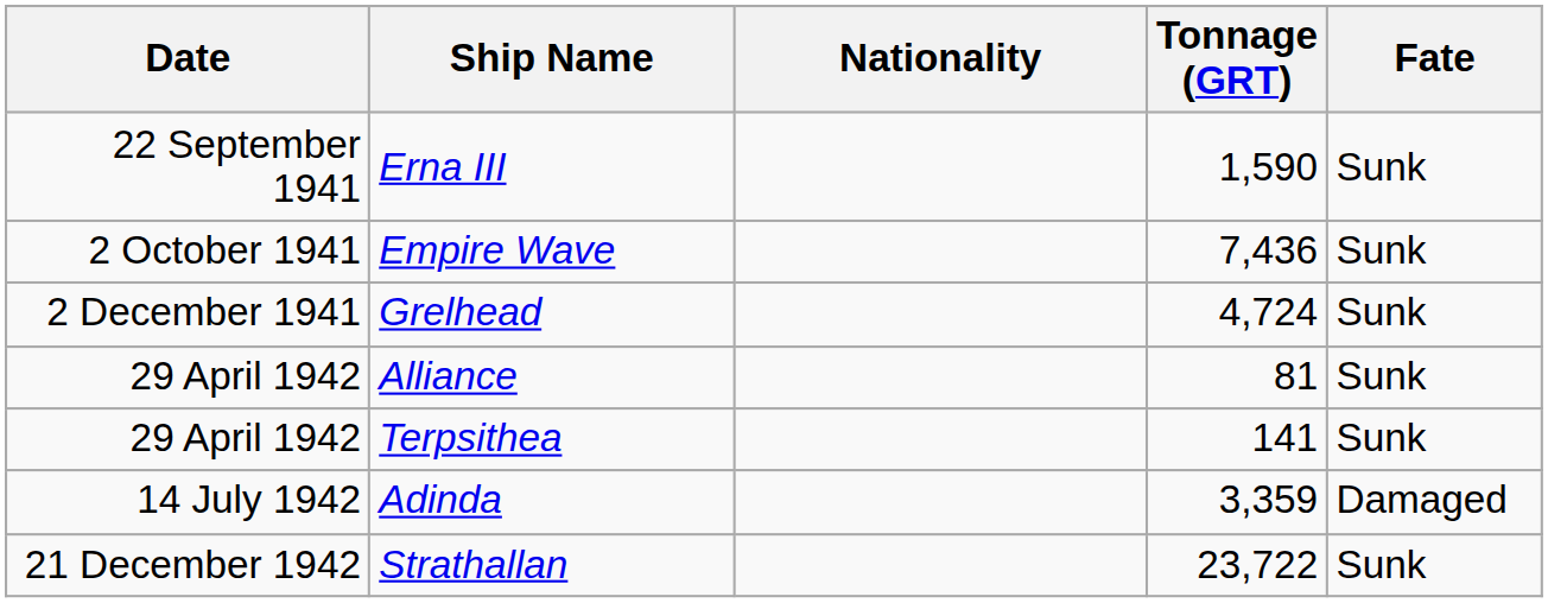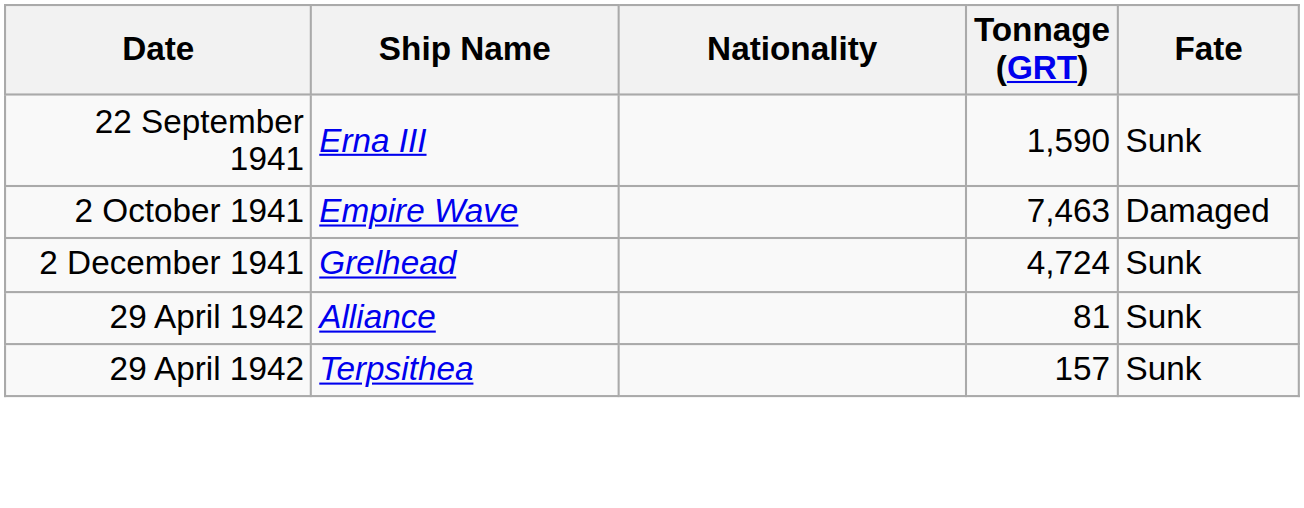 <table class="wikitable sortable">
 <tr>
 <th width="140px">Date</th>
 <th width="140px">Ship Name</th>
 <th width="160px">Nationality</th>
 <th width="25px">Tonnage<br>(<a href='#'>GRT</a>)</th>
 <th width="80px">Fate</th>
 </tr>
 <tr>
 <td align="right">22 September 1941</td>
 <td align="left"><a href='#'><em>Erna III</em></a></td>
 <td align="left"></td>
 <td align="right">1,590</td>
 <td align="left">Sunk</td>
 </tr>
 <tr>
 <td align="right">2 October 1941</td>
 <td align="left"><em><a href='#'>Empire Wave</a></em></td>
 <td align="left"></td>
-<td align="right">7,436</td>
-<td align="left">Sunk</td>
+<td align="right">7,463</td>
+<td align="left">Damaged</td>
 </tr>
 <tr>
 <td align="right">2 December 1941</td>
 <td align="left"><a href='#'><em>Grelhead</em></a></td>
 <td align="left"></td>
 <td align="right">4,724</td>
 <td align="left">Sunk</td>
 </tr>
 <tr>
 <td align="right">29 April 1942</td>
 <td align="left"><a href='#'><em>Alliance</em></a></td>
 <td align="left"></td>
 <td align="right">81</td>
 <td align="left">Sunk</td>
 </tr>
 <tr>
 <td align="right">29 April 1942</td>
 <td align="left"><a href='#'><em>Terpsithea</em></a></td>
 <td align="left"></td>
-<td align="right">141</td>
-<td align="left">Sunk</td>
-</tr>
-<tr>
-<td align="right">14 July 1942</td>
-<td align="left"><a href='#'><em>Adinda</em></a></td>
-<td align="left"></td>
-<td align="right">3,359</td>
-<td align="left">Damaged</td>
-</tr>
-<tr>
-<td align="right">21 December 1942</td>
-<td align="left"><a href='#'><em>Strathallan</em></a></td>
-<td align="left"></td>
-<td align="right">23,722</td>
+<td align="right">157</td>
 <td align="left">Sunk</td>
 </tr>
 </table>
